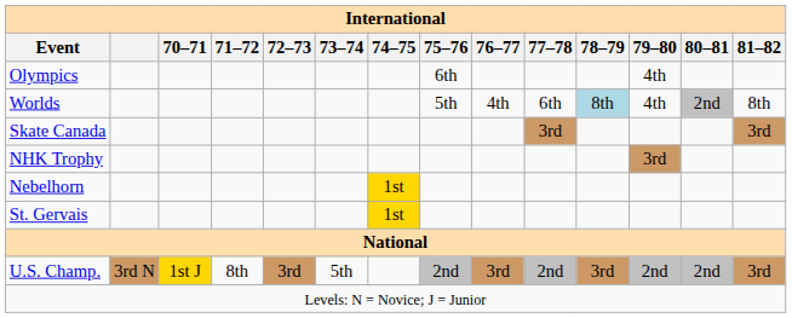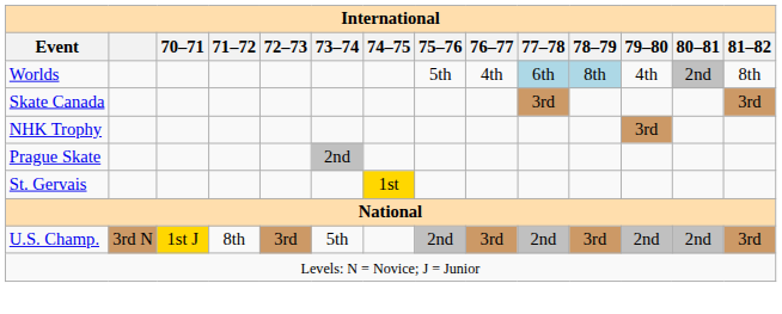 <table class="wikitable" style="text-align:center">
 <tr>
 <th style="background-color: #ffdead; " colspan=14 align=center>International</th>
 </tr>
 <tr>
 <th>Event</th>
 <th></th>
 <th>70–71</th>
 <th>71–72</th>
 <th>72–73</th>
 <th>73–74</th>
 <th>74–75</th>
 <th>75–76</th>
 <th>76–77</th>
 <th>77–78</th>
 <th>78–79</th>
 <th>79–80</th>
 <th>80–81</th>
 <th>81–82</th>
 </tr>
 <tr>
-<td align=left><a href='#'>Olympics</a></td>
-<td></td>
-<td></td>
-<td></td>
-<td></td>
-<td></td>
-<td></td>
-<td>6th</td>
-<td></td>
-<td></td>
-<td></td>
-<td>4th</td>
-<td></td>
-<td></td>
-</tr>
-<tr>
 <td align=left><a href='#'>Worlds</a></td>
 <td></td>
 <td></td>
 <td></td>
 <td></td>
 <td></td>
 <td></td>
 <td>5th</td>
 <td>4th</td>
-<td>6th</td>
+<td style="background: lightblue;">6th</td>
 <td style="background: lightblue;">8th</td>
 <td>4th</td>
 <td bgcolor=silver>2nd</td>
 <td>8th</td>
 </tr>
 <tr>
 <td align=left><a href='#'>Skate Canada</a></td>
 <td></td>
 <td></td>
 <td></td>
 <td></td>
 <td></td>
 <td></td>
 <td></td>
 <td></td>
 <td bgcolor=cc9966>3rd</td>
 <td></td>
 <td></td>
 <td></td>
 <td bgcolor=cc9966>3rd</td>
 </tr>
 <tr>
 <td align=left><a href='#'>NHK Trophy</a></td>
 <td></td>
 <td></td>
 <td></td>
 <td></td>
 <td></td>
 <td></td>
 <td></td>
 <td></td>
 <td></td>
 <td></td>
 <td bgcolor=cc9966>3rd</td>
 <td></td>
 <td></td>
 </tr>
 <tr>
-<td align=left><a href='#'>Nebelhorn</a></td>
+<td align=left><a href='#'>Prague Skate</a></td>
 <td></td>
 <td></td>
 <td></td>
 <td></td>
+<td bgcolor=silver>2nd</td>
 <td></td>
-<td bgcolor=gold>1st</td>
 <td></td>
 <td></td>
 <td></td>
 <td></td>
 <td></td>
 <td></td>
 <td></td>
 </tr>
 <tr>
 <td align=left><a href='#'>St. Gervais</a></td>
 <td></td>
 <td></td>
 <td></td>
 <td></td>
 <td></td>
 <td bgcolor=gold>1st</td>
 <td></td>
 <td></td>
 <td></td>
 <td></td>
 <td></td>
 <td></td>
 <td></td>
 </tr>
 <tr>
 <th style="background-color: #ffdead; " colspan=14 align=center>National</th>
 </tr>
 <tr>
 <td align=left><a href='#'>U.S. Champ.</a></td>
 <td bgcolor=cc9966>3rd N</td>
 <td bgcolor=gold>1st J</td>
 <td>8th</td>
 <td bgcolor=cc9966>3rd</td>
 <td>5th</td>
 <td></td>
 <td bgcolor=silver>2nd</td>
 <td bgcolor=cc9966>3rd</td>
 <td bgcolor=silver>2nd</td>
 <td bgcolor=cc9966>3rd</td>
 <td bgcolor=silver>2nd</td>
 <td bgcolor=silver>2nd</td>
 <td bgcolor=cc9966>3rd</td>
 </tr>
 <tr>
 <td colspan=14 align=center><small> Levels: N = Novice; J = Junior </small></td>
 </tr>
 </table>
